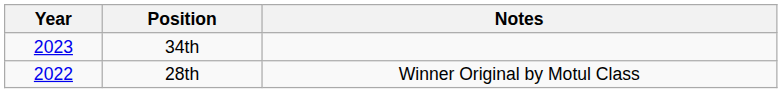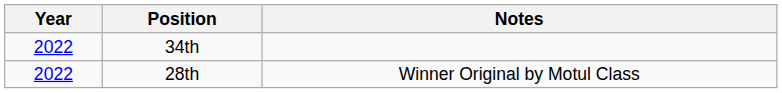 <table class="wikitable" width="40%" style="font-size:90%; text-align:center;">
 <tr>
 <th>Year</th>
 <th>Position</th>
 <th>Notes</th>
 </tr>
 <tr>
-<td><a href='#'>2023</a></td>
+<td><a href='#'>2022</a></td>
 <td>34th</td>
 <td></td>
 </tr>
 <tr>
 <td><a href='#'>2022</a></td>
 <td>28th</td>
 <td>Winner Original by Motul Class</td>
 </tr>
 </table>
